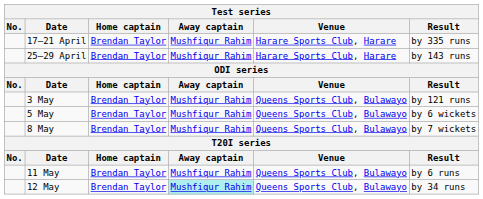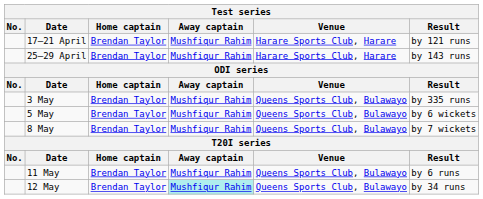 <table class="wikitable">
 <tr>
 <th colspan="9">Test series</th>
 </tr>
 <tr>
 <th>No.</th>
 <th>Date</th>
 <th>Home captain</th>
 <th>Away captain</th>
 <th>Venue</th>
 <th>Result</th>
 </tr>
 <tr>
 <td></td>
 <td>17–21 April</td>
 <td><a href='#'>Brendan Taylor</a></td>
 <td><a href='#'>Mushfiqur Rahim</a></td>
 <td><a href='#'>Harare Sports Club</a>, <a href='#'>Harare</a></td>
-<td> by 335 runs</td>
+<td> by 121 runs</td>
 </tr>
 <tr>
 <td></td>
 <td>25–29 April</td>
 <td><a href='#'>Brendan Taylor</a></td>
 <td><a href='#'>Mushfiqur Rahim</a></td>
 <td><a href='#'>Harare Sports Club</a>, <a href='#'>Harare</a></td>
 <td> by 143 runs</td>
 </tr>
 <tr>
 <th colspan="9">ODI series</th>
 </tr>
 <tr>
 <th>No.</th>
 <th>Date</th>
 <th>Home captain</th>
 <th>Away captain</th>
 <th>Venue</th>
 <th>Result</th>
 </tr>
 <tr>
 <td></td>
 <td>3 May</td>
 <td><a href='#'>Brendan Taylor</a></td>
 <td><a href='#'>Mushfiqur Rahim</a></td>
 <td><a href='#'>Queens Sports Club</a>, <a href='#'>Bulawayo</a></td>
-<td> by 121 runs</td>
+<td> by 335 runs</td>
 </tr>
 <tr>
 <td></td>
 <td>5 May</td>
 <td><a href='#'>Brendan Taylor</a></td>
 <td><a href='#'>Mushfiqur Rahim</a></td>
 <td><a href='#'>Queens Sports Club</a>, <a href='#'>Bulawayo</a></td>
 <td> by 6 wickets</td>
 </tr>
 <tr>
 <td></td>
 <td>8 May</td>
 <td><a href='#'>Brendan Taylor</a></td>
 <td><a href='#'>Mushfiqur Rahim</a></td>
 <td><a href='#'>Queens Sports Club</a>, <a href='#'>Bulawayo</a></td>
 <td> by 7 wickets</td>
 </tr>
 <tr>
 <th colspan="9">T20I series</th>
 </tr>
 <tr>
 <th>No.</th>
 <th>Date</th>
 <th>Home captain</th>
 <th>Away captain</th>
 <th>Venue</th>
 <th>Result</th>
 </tr>
 <tr>
 <td></td>
 <td>11 May</td>
 <td><a href='#'>Brendan Taylor</a></td>
 <td><a href='#'>Mushfiqur Rahim</a></td>
 <td><a href='#'>Queens Sports Club</a>, <a href='#'>Bulawayo</a></td>
 <td> by 6 runs</td>
 </tr>
 <tr>
 <td></td>
 <td>12 May</td>
 <td><a href='#'>Brendan Taylor</a></td>
 <td style="background: paleturquoise;"><a href='#'>Mushfiqur Rahim</a></td>
 <td><a href='#'>Queens Sports Club</a>, <a href='#'>Bulawayo</a></td>
 <td> by 34 runs</td>
 </tr>
 </table>
